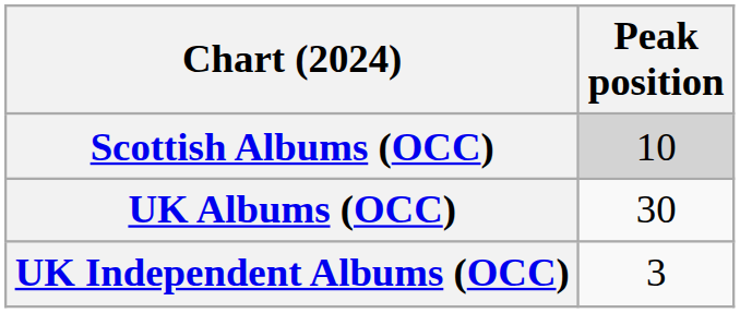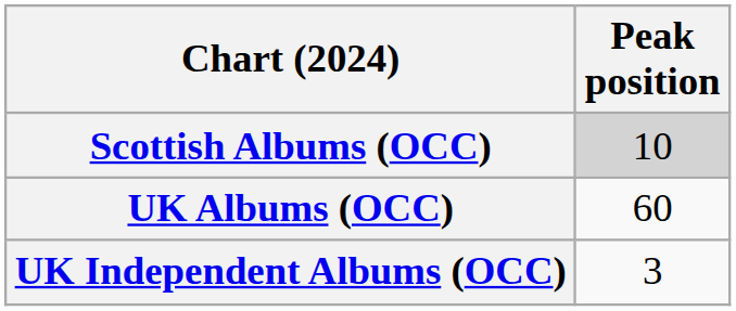 <table class="wikitable sortable plainrowheaders" style="text-align:center">
 <tr>
 <th scope="col">Chart (2024)</th>
 <th scope="col">Peak<br>position</th>
 </tr>
 <tr>
 <th scope="row"><a href='#'>Scottish Albums</a> (<a href='#'>OCC</a>)</th>
 <td style="background: lightgrey;">10</td>
 </tr>
 <tr>
 <th scope="row"><a href='#'>UK Albums</a> (<a href='#'>OCC</a>)</th>
-<td>30</td>
+<td>60</td>
 </tr>
 <tr>
 <th scope="row"><a href='#'>UK Independent Albums</a> (<a href='#'>OCC</a>)</th>
 <td>3</td>
 </tr>
 </table>
